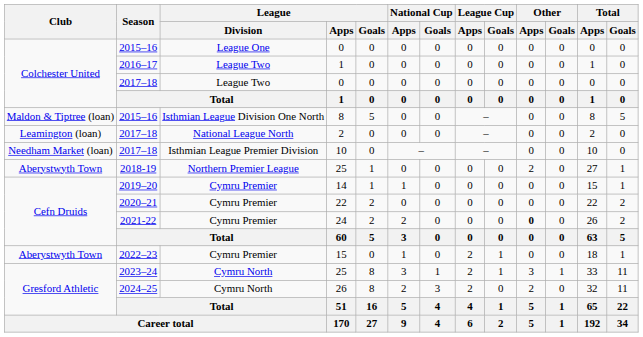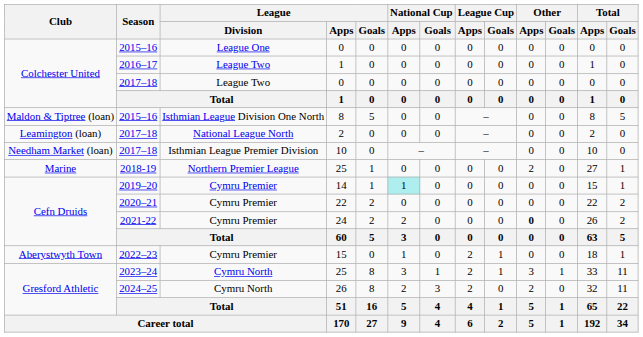 <table class=wikitable style="text-align: center;">
 <tr>
 <th rowspan=2>Club</th>
 <th rowspan=2>Season</th>
 <th colspan=3>League</th>
 <th colspan=2>National Cup</th>
 <th colspan=2>League Cup</th>
 <th colspan=2>Other</th>
 <th colspan=2>Total</th>
 </tr>
 <tr>
 <th>Division</th>
 <th>Apps</th>
 <th>Goals</th>
 <th>Apps</th>
 <th>Goals</th>
 <th>Apps</th>
 <th>Goals</th>
 <th>Apps</th>
 <th>Goals</th>
 <th>Apps</th>
 <th>Goals</th>
 </tr>
 <tr>
 <td rowspan=4><a href='#'>Colchester United</a></td>
 <td><a href='#'>2015–16</a></td>
 <td><a href='#'>League One</a></td>
 <td>0</td>
 <td>0</td>
 <td>0</td>
 <td>0</td>
 <td>0</td>
 <td>0</td>
 <td>0</td>
 <td>0</td>
 <td>0</td>
 <td>0</td>
 </tr>
 <tr>
 <td><a href='#'>2016–17</a></td>
 <td><a href='#'>League Two</a></td>
 <td>1</td>
 <td>0</td>
 <td>0</td>
 <td>0</td>
 <td>0</td>
 <td>0</td>
 <td>0</td>
 <td>0</td>
 <td>1</td>
 <td>0</td>
 </tr>
 <tr>
 <td><a href='#'>2017–18</a></td>
 <td>League Two</td>
 <td>0</td>
 <td>0</td>
 <td>0</td>
 <td>0</td>
 <td>0</td>
 <td>0</td>
 <td>0</td>
 <td>0</td>
 <td>0</td>
 <td>0</td>
 </tr>
 <tr>
 <th colspan=2>Total</th>
 <th>1</th>
 <th>0</th>
 <th>0</th>
 <th>0</th>
 <th>0</th>
 <th>0</th>
 <th>0</th>
 <th>0</th>
 <th>1</th>
 <th>0</th>
 </tr>
 <tr>
 <td><a href='#'>Maldon & Tiptree</a> (loan)</td>
 <td><a href='#'>2015–16</a></td>
 <td><a href='#'>Isthmian League</a> Division One North</td>
 <td>8</td>
 <td>5</td>
 <td>0</td>
 <td>0</td>
 <td colspan=2>–</td>
 <td>0</td>
 <td>0</td>
 <td>8</td>
 <td>5</td>
 </tr>
 <tr>
 <td><a href='#'>Leamington</a> (loan)</td>
 <td><a href='#'>2017–18</a></td>
 <td><a href='#'>National League North</a></td>
 <td>2</td>
 <td>0</td>
 <td>0</td>
 <td>0</td>
 <td colspan=2>–</td>
 <td>0</td>
 <td>0</td>
 <td>2</td>
 <td>0</td>
 </tr>
 <tr>
 <td><a href='#'>Needham Market</a> (loan)</td>
 <td><a href='#'>2017–18</a></td>
 <td>Isthmian League Premier Division</td>
 <td>10</td>
 <td>0</td>
 <td colspan=2>–</td>
 <td colspan=2>–</td>
 <td>0</td>
 <td>0</td>
 <td>10</td>
 <td>0</td>
 </tr>
 <tr>
-<td><a href='#'>Aberystwyth Town</a></td>
+<td><a href='#'>Marine</a></td>
 <td><a href='#'>2018-19</a></td>
 <td><a href='#'>Northern Premier League</a></td>
 <td>25</td>
 <td>1</td>
 <td>0</td>
 <td>0</td>
 <td>0</td>
 <td>0</td>
 <td>2</td>
 <td>0</td>
 <td>27</td>
 <td>1</td>
 </tr>
 <tr>
 <td rowspan="4"><a href='#'>Cefn Druids</a></td>
 <td><a href='#'>2019–20</a></td>
 <td><a href='#'>Cymru Premier</a></td>
 <td>14</td>
 <td>1</td>
-<td>1</td>
+<td style="background: paleturquoise;">1</td>
 <td>0</td>
 <td>0</td>
 <td>0</td>
 <td>0</td>
 <td>0</td>
 <td>15</td>
 <td>1</td>
 </tr>
 <tr>
 <td><a href='#'>2020–21</a></td>
 <td>Cymru Premier</td>
 <td>22</td>
 <td>2</td>
 <td>0</td>
 <td>0</td>
 <td>0</td>
 <td>0</td>
 <td>0</td>
 <td>0</td>
 <td>22</td>
 <td>2</td>
 </tr>
 <tr>
 <td><a href='#'>2021-22</a></td>
 <td>Cymru Premier</td>
 <td>24</td>
 <td>2</td>
 <td>2</td>
 <td>0</td>
 <td>0</td>
 <td>0</td>
 <td><strong>0</strong></td>
 <td>0</td>
 <td>26</td>
 <td>2</td>
 </tr>
 <tr>
 <th colspan="2">Total</th>
 <th>60</th>
 <th>5</th>
 <th>3</th>
 <th>0</th>
 <th>0</th>
 <th>0</th>
 <th>0</th>
 <th>0</th>
 <th>63</th>
 <th>5</th>
 </tr>
 <tr>
 <td><a href='#'>Aberystwyth Town</a></td>
 <td><a href='#'>2022–23</a></td>
 <td>Cymru Premier</td>
 <td>15</td>
 <td>0</td>
 <td>1</td>
 <td>0</td>
 <td>2</td>
 <td>1</td>
 <td>0</td>
 <td>0</td>
 <td>18</td>
 <td>1</td>
 </tr>
 <tr>
 <td rowspan="3"><a href='#'>Gresford Athletic</a></td>
 <td><a href='#'>2023–24</a></td>
 <td><a href='#'>Cymru North</a></td>
 <td>25</td>
 <td>8</td>
 <td>3</td>
 <td>1</td>
 <td>2</td>
 <td>1</td>
 <td>3</td>
 <td>1</td>
 <td>33</td>
 <td>11</td>
 </tr>
 <tr>
 <td><a href='#'>2024–25</a></td>
 <td>Cymru North</td>
 <td>26</td>
 <td>8</td>
 <td>2</td>
 <td>3</td>
 <td>2</td>
 <td>0</td>
 <td>2</td>
 <td>0</td>
 <td>32</td>
 <td>11</td>
 </tr>
 <tr>
 <th colspan="2">Total</th>
 <th>51</th>
 <th>16</th>
 <th>5</th>
 <th>4</th>
 <th>4</th>
 <th>1</th>
 <th>5</th>
 <th>1</th>
 <th>65</th>
 <th>22</th>
 </tr>
 <tr>
 <th colspan="3">Career total</th>
 <th>170</th>
 <th>27</th>
 <th>9</th>
 <th>4</th>
 <th>6</th>
 <th>2</th>
 <th>5</th>
 <th>1</th>
 <th>192</th>
 <th>34</th>
 </tr>
 </table>
